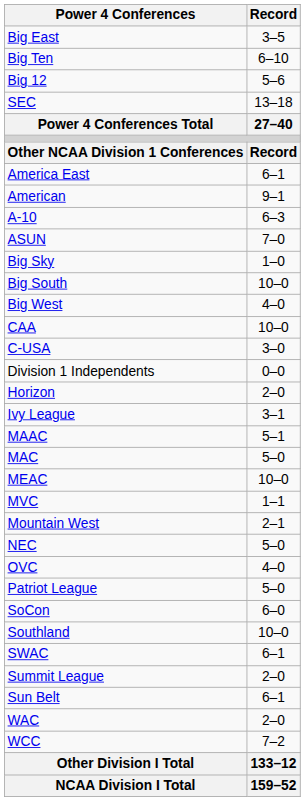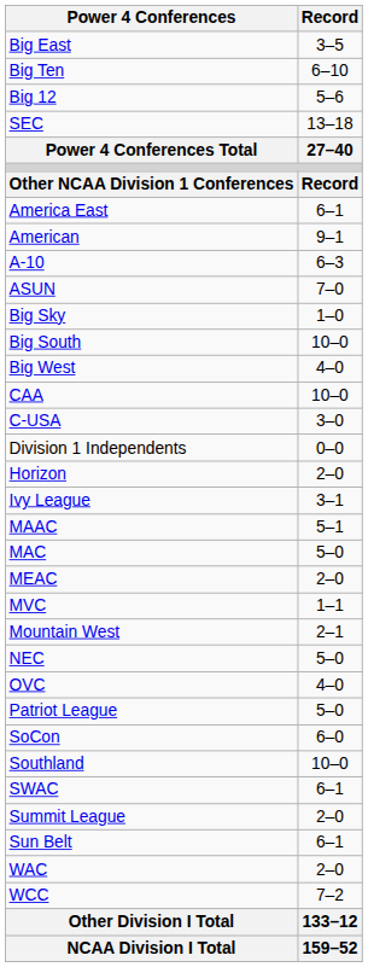 <table class="wikitable">
 <tr>
 <th>Power 4 Conferences</th>
 <th>Record</th>
 </tr>
 <tr>
 <td><a href='#'>Big East</a></td>
 <td align=center>3–5</td>
 </tr>
 <tr>
 <td><a href='#'>Big Ten</a></td>
 <td align=center>6–10</td>
 </tr>
 <tr>
 <td><a href='#'>Big 12</a></td>
 <td align=center>5–6</td>
 </tr>
 <tr>
 <td><a href='#'>SEC</a></td>
 <td align=center>13–18</td>
 </tr>
 <tr>
 <th>Power 4 Conferences Total</th>
 <th>27–40</th>
 </tr>
 <tr>
 <th colspan="2" style="background:lightgrey;"></th>
 </tr>
 <tr>
 <th>Other NCAA Division 1 Conferences</th>
 <th>Record</th>
 </tr>
 <tr>
 <td><a href='#'>America East</a></td>
 <td align=center>6–1</td>
 </tr>
 <tr>
 <td><a href='#'>American</a></td>
 <td align=center>9–1</td>
 </tr>
 <tr>
 <td><a href='#'>A-10</a></td>
 <td align=center>6–3</td>
 </tr>
 <tr>
 <td><a href='#'>ASUN</a></td>
 <td align=center>7–0</td>
 </tr>
 <tr>
 <td><a href='#'>Big Sky</a></td>
 <td align=center>1–0</td>
 </tr>
 <tr>
 <td><a href='#'>Big South</a></td>
 <td align=center>10–0</td>
 </tr>
 <tr>
 <td><a href='#'>Big West</a></td>
 <td align=center>4–0</td>
 </tr>
 <tr>
 <td><a href='#'>CAA</a></td>
 <td align=center>10–0</td>
 </tr>
 <tr>
 <td><a href='#'>C-USA</a></td>
 <td align=center>3–0</td>
 </tr>
 <tr>
 <td>Division 1 Independents</td>
 <td align=center>0–0</td>
 </tr>
 <tr>
 <td><a href='#'>Horizon</a></td>
 <td align=center>2–0</td>
 </tr>
 <tr>
 <td><a href='#'>Ivy League</a></td>
 <td align=center>3–1</td>
 </tr>
 <tr>
 <td><a href='#'>MAAC</a></td>
 <td align=center>5–1</td>
 </tr>
 <tr>
 <td><a href='#'>MAC</a></td>
 <td align=center>5–0</td>
 </tr>
 <tr>
 <td><a href='#'>MEAC</a></td>
-<td align=center>10–0</td>
+<td align=center>2–0</td>
 </tr>
 <tr>
 <td><a href='#'>MVC</a></td>
 <td align=center>1–1</td>
 </tr>
 <tr>
 <td><a href='#'>Mountain West</a></td>
 <td align=center>2–1</td>
 </tr>
 <tr>
 <td><a href='#'>NEC</a></td>
 <td align=center>5–0</td>
 </tr>
 <tr>
 <td><a href='#'>OVC</a></td>
 <td align=center>4–0</td>
 </tr>
 <tr>
 <td><a href='#'>Patriot League</a></td>
 <td align=center>5–0</td>
 </tr>
 <tr>
 <td><a href='#'>SoCon</a></td>
 <td align=center>6–0</td>
 </tr>
 <tr>
 <td><a href='#'>Southland</a></td>
 <td align=center>10–0</td>
 </tr>
 <tr>
 <td><a href='#'>SWAC</a></td>
 <td align=center>6–1</td>
 </tr>
 <tr>
 <td><a href='#'>Summit League</a></td>
 <td align=center>2–0</td>
 </tr>
 <tr>
 <td><a href='#'>Sun Belt</a></td>
 <td align=center>6–1</td>
 </tr>
 <tr>
 <td><a href='#'>WAC</a></td>
 <td align=center>2–0</td>
 </tr>
 <tr>
 <td><a href='#'>WCC</a></td>
 <td align=center>7–2</td>
 </tr>
 <tr>
 <th>Other Division I Total</th>
 <th>133–12</th>
 </tr>
 <tr>
 <th>NCAA Division I Total</th>
 <th>159–52</th>
 </tr>
 </table>
